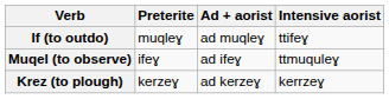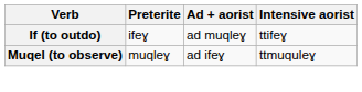 <table class="wikitable">
 <tr>
 <th>Verb</th>
 <th>Preterite</th>
 <th>Ad + aorist</th>
 <th>Intensive aorist</th>
 </tr>
 <tr>
 <th>If (to outdo)</th>
-<td>muqleɣ</td>
+<td>ifeɣ</td>
 <td>ad muqleɣ</td>
 <td>ttifeɣ</td>
 </tr>
 <tr>
 <th>Muqel (to observe)</th>
-<td>ifeɣ</td>
+<td>muqleɣ</td>
 <td>ad ifeɣ</td>
 <td>ttmuquleɣ</td>
 </tr>
-<tr>
-<th>Krez (to plough)</th>
-<td>kerzeɣ</td>
-<td>ad kerzeɣ</td>
-<td>kerrzeɣ</td>
-</tr>
 </table>
